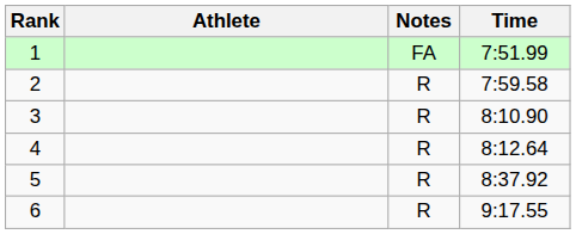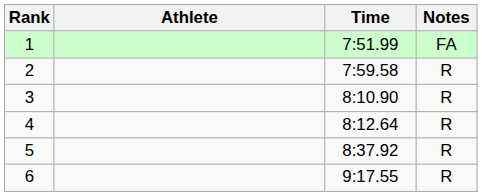 <table class=wikitable style="text-align:center">
 <tr>
 <th width=40>Rank</th>
 <th width=250>Athlete</th>
+<th width=80>Time</th>
 <th width=50>Notes</th>
-<th width=80>Time</th>
 </tr>
 <tr bgcolor="ccffcc">
 <td>1</td>
 <td align="left"></td>
+<td>7:51.99</td>
 <td>FA</td>
-<td>7:51.99</td>
 </tr>
 <tr>
 <td>2</td>
 <td align="left"></td>
+<td>7:59.58</td>
 <td>R</td>
-<td>7:59.58</td>
 </tr>
 <tr>
 <td>3</td>
 <td align="left"></td>
+<td>8:10.90</td>
 <td>R</td>
-<td>8:10.90</td>
 </tr>
 <tr>
 <td>4</td>
 <td align="left"></td>
+<td>8:12.64</td>
 <td>R</td>
-<td>8:12.64</td>
 </tr>
 <tr>
 <td>5</td>
 <td align="left"></td>
+<td>8:37.92</td>
 <td>R</td>
-<td>8:37.92</td>
 </tr>
 <tr>
 <td>6</td>
 <td align="left"></td>
+<td>9:17.55</td>
 <td>R</td>
-<td>9:17.55</td>
 </tr>
 </table>
